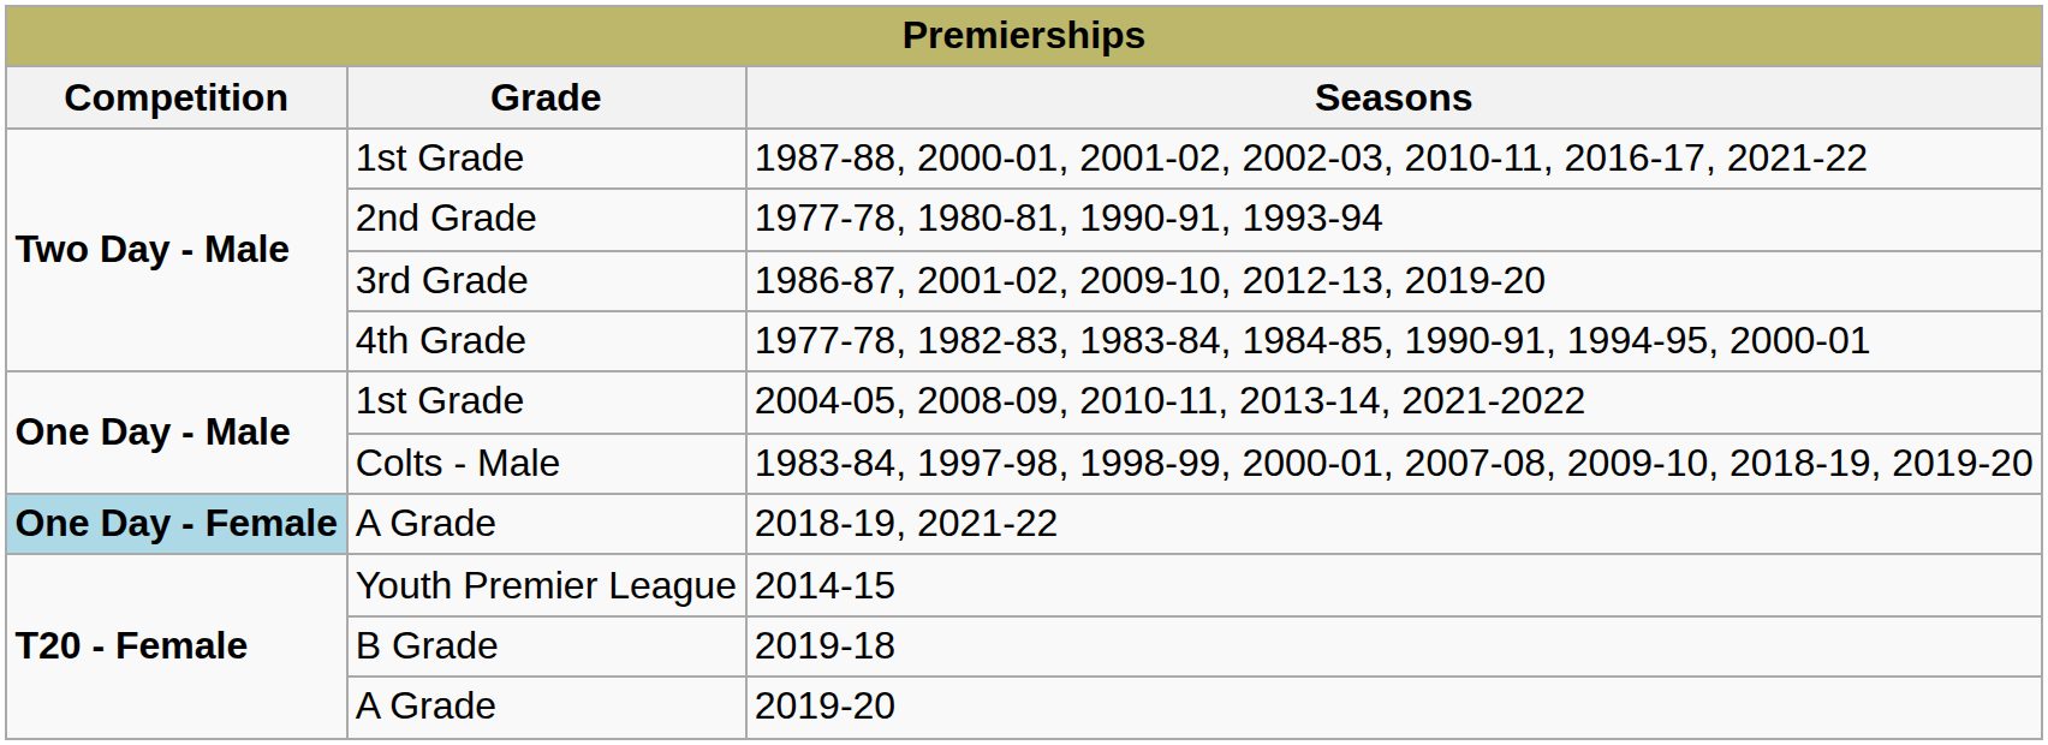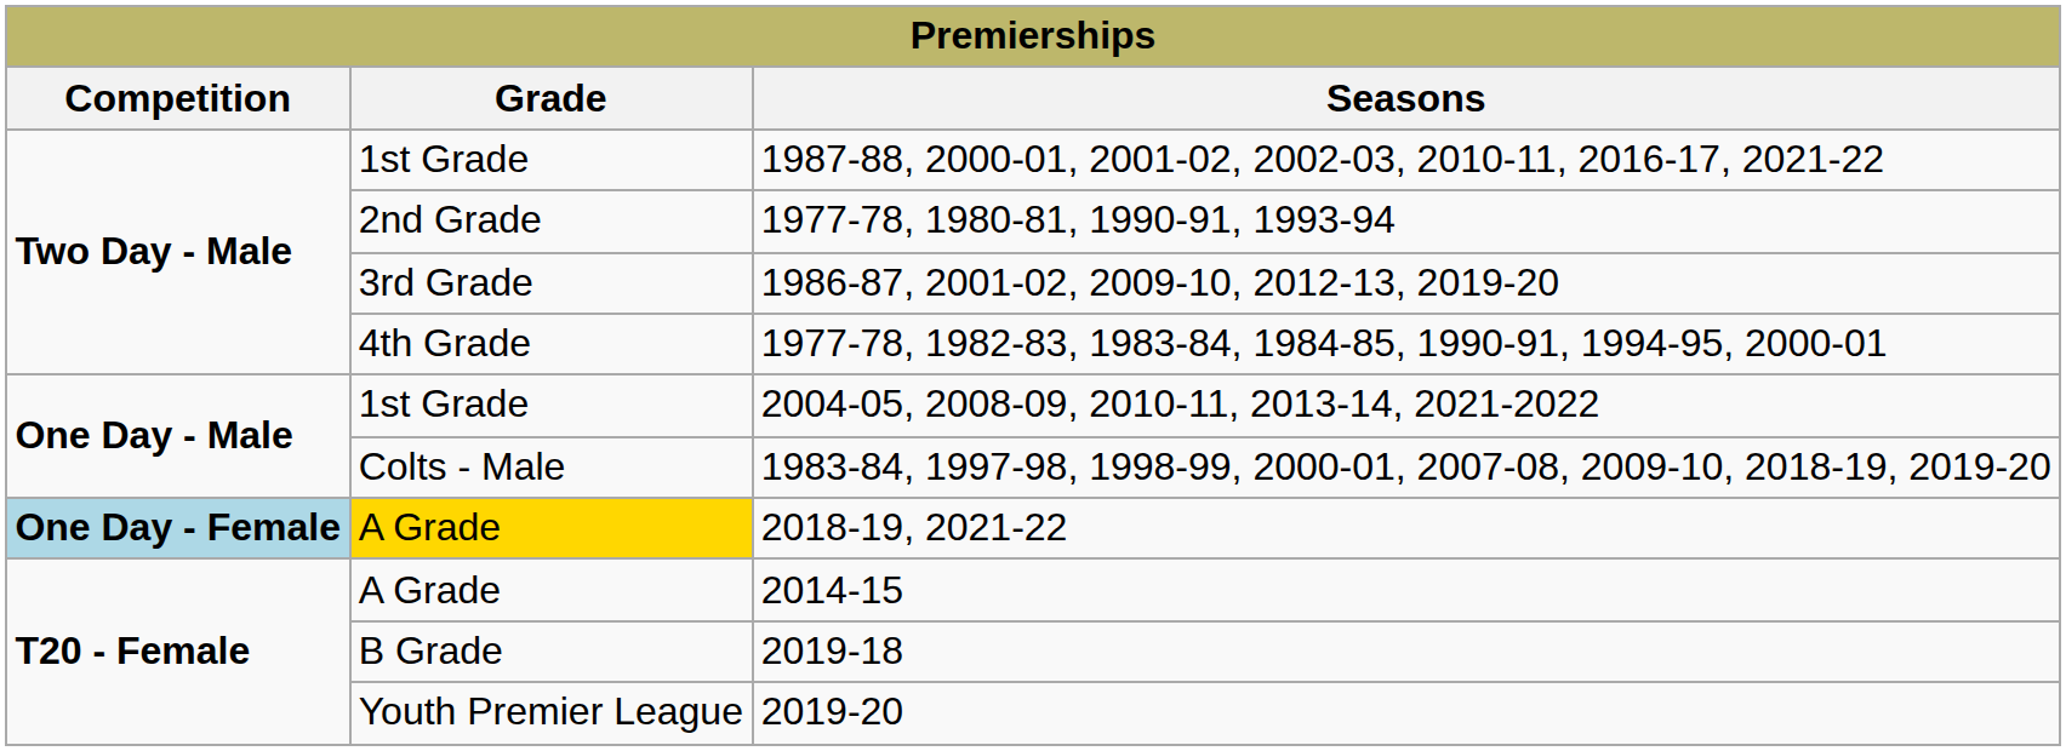 <table class="wikitable">
 <tr>
 <td colspan="3" style="background:#bdb76b;" align="center"><strong>Premierships</strong></td>
 </tr>
 <tr style="background:#bdb76b;">
 <th>Competition</th>
 <th>Grade</th>
 <th>Seasons</th>
 </tr>
 <tr>
 <td rowspan=4 scope="row" style="text-align: left"><strong>Two Day - Male</strong></td>
 <td>1st Grade</td>
 <td>1987-88, 2000-01, 2001-02, 2002-03, 2010-11, 2016-17, 2021-22</td>
 </tr>
 <tr>
 <td>2nd Grade</td>
 <td>1977-78, 1980-81, 1990-91, 1993-94</td>
 </tr>
 <tr>
 <td>3rd Grade</td>
 <td>1986-87, 2001-02, 2009-10, 2012-13, 2019-20</td>
 </tr>
 <tr>
 <td>4th Grade</td>
 <td>1977-78, 1982-83, 1983-84, 1984-85, 1990-91, 1994-95, 2000-01</td>
 </tr>
 <tr>
 <td rowspan=2 scope="row" style="text-align: left"><strong>One Day - Male</strong></td>
 <td>1st Grade</td>
 <td>2004-05, 2008-09, 2010-11, 2013-14, 2021-2022</td>
 </tr>
 <tr>
 <td>Colts - Male</td>
 <td>1983-84, 1997-98, 1998-99, 2000-01, 2007-08, 2009-10, 2018-19, 2019-20</td>
 </tr>
 <tr>
 <td style="background: lightblue;"><strong>One Day - Female</strong></td>
-<td>A Grade</td>
+<td style="background: gold;">A Grade</td>
 <td>2018-19, 2021-22</td>
 </tr>
 <tr>
 <td rowspan=3 scope="row" style="text-align: left"><strong>T20 - Female</strong></td>
-<td>Youth Premier League</td>
+<td>A Grade</td>
 <td>2014-15</td>
 </tr>
 <tr>
 <td>B Grade</td>
 <td>2019-18</td>
 </tr>
 <tr>
-<td>A Grade</td>
+<td>Youth Premier League</td>
 <td>2019-20</td>
 </tr>
 </table>
